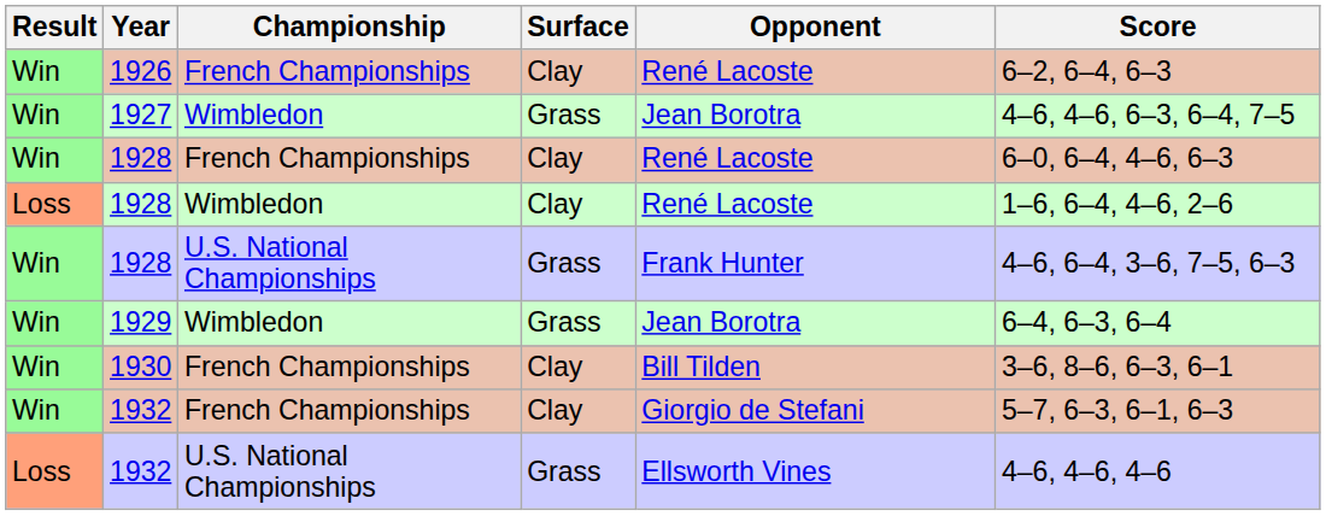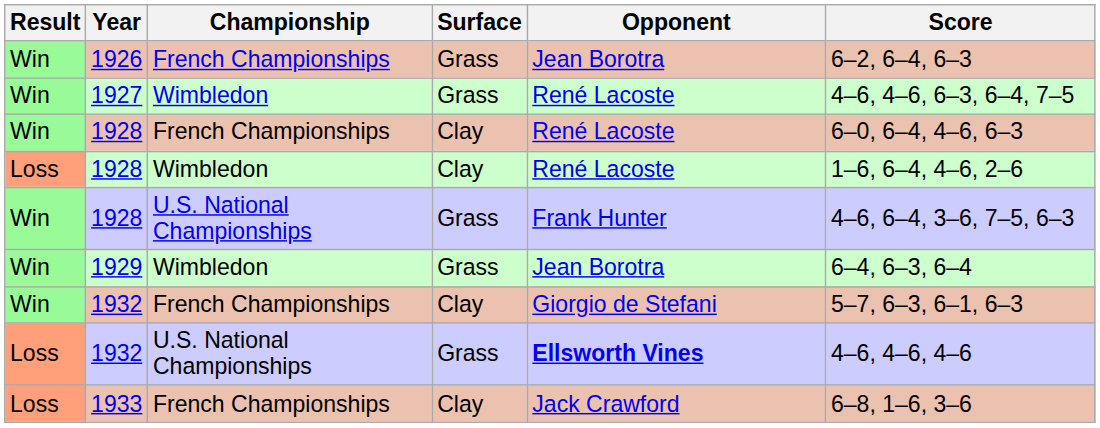 <table class='sortable wikitable'>
 <tr>
 <th style="width:40px">Result</th>
 <th style="width:30px">Year</th>
 <th style="width:190px">Championship</th>
 <th style="width:50px">Surface</th>
 <th style="width:200px">Opponent</th>
 <th style="width:180px" class="unsortable">Score</th>
 </tr>
 <tr style="background:#ebc2af;">
 <td style="background:#98fb98;">Win</td>
 <td><a href='#'>1926</a></td>
 <td><a href='#'>French Championships</a></td>
-<td>Clay</td>
-<td> <a href='#'>René Lacoste</a></td>
+<td>Grass</td>
+<td> <a href='#'>Jean Borotra</a></td>
 <td>6–2, 6–4, 6–3</td>
 </tr>
 <tr style="background:#cfc;">
 <td style="background:#98fb98;">Win</td>
 <td><a href='#'>1927</a></td>
 <td><a href='#'>Wimbledon</a></td>
 <td>Grass</td>
-<td> <a href='#'>Jean Borotra</a></td>
+<td> <a href='#'>René Lacoste</a></td>
 <td>4–6, 4–6, 6–3, 6–4, 7–5</td>
 </tr>
 <tr style="background:#ebc2af;">
 <td style="background:#98fb98;">Win</td>
 <td><a href='#'>1928</a></td>
 <td>French Championships</td>
 <td>Clay</td>
 <td> <a href='#'>René Lacoste</a></td>
 <td>6–0, 6–4, 4–6, 6–3</td>
 </tr>
 <tr style="background:#cfc;">
 <td style="background:#ffa07a;">Loss</td>
 <td><a href='#'>1928</a></td>
 <td>Wimbledon</td>
 <td>Clay</td>
 <td> <a href='#'>René Lacoste</a></td>
 <td>1–6, 6–4, 4–6, 2–6</td>
 </tr>
 <tr style="background:#ccf;">
 <td style="background:#98fb98;">Win</td>
 <td><a href='#'>1928</a></td>
 <td><a href='#'>U.S. National Championships</a></td>
 <td>Grass</td>
 <td> <a href='#'>Frank Hunter</a></td>
 <td>4–6, 6–4, 3–6, 7–5, 6–3</td>
 </tr>
 <tr style="background:#cfc;">
 <td style="background:#98fb98;">Win</td>
 <td><a href='#'>1929</a></td>
 <td>Wimbledon</td>
 <td>Grass</td>
 <td> <a href='#'>Jean Borotra</a></td>
 <td>6–4, 6–3, 6–4</td>
 </tr>
 <tr style="background:#ebc2af;">
 <td style="background:#98fb98;">Win</td>
-<td><a href='#'>1930</a></td>
-<td>French Championships</td>
-<td>Clay</td>
-<td> <a href='#'>Bill Tilden</a></td>
-<td>3–6, 8–6, 6–3, 6–1</td>
-</tr>
-<tr style="background:#ebc2af;">
-<td style="background:#98fb98;">Win</td>
 <td><a href='#'>1932</a></td>
 <td>French Championships</td>
 <td>Clay</td>
 <td> <a href='#'>Giorgio de Stefani</a></td>
 <td>5–7, 6–3, 6–1, 6–3</td>
 </tr>
 <tr style="background:#ccf;">
 <td style="background:#ffa07a;">Loss</td>
 <td><a href='#'>1932</a></td>
 <td>U.S. National Championships</td>
 <td>Grass</td>
-<td> <a href='#'>Ellsworth Vines</a></td>
+<td><strong> <a href='#'>Ellsworth Vines</a></strong></td>
 <td>4–6, 4–6, 4–6</td>
 </tr>
+<tr style="background:#ebc2af;">
+<td style="background:#ffa07a;">Loss</td>
+<td><a href='#'>1933</a></td>
+<td>French Championships</td>
+<td>Clay</td>
+<td> <a href='#'>Jack Crawford</a></td>
+<td>6–8, 1–6, 3–6</td>
+</tr>
 </table>
